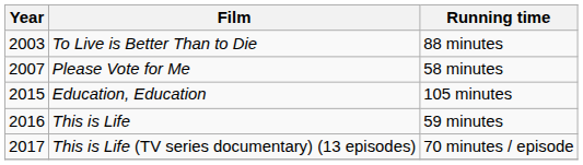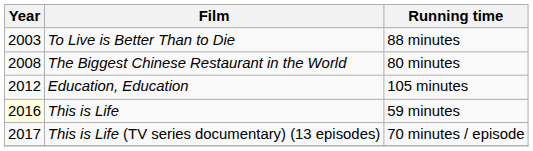 <table class="wikitable">
 <tr>
 <th><strong>Year</strong></th>
 <th><strong>Film</strong></th>
 <th>Running time</th>
 </tr>
 <tr>
 <td>2003</td>
 <td><em>To Live is Better Than to Die</em></td>
 <td>88 minutes</td>
 </tr>
 <tr>
-<td>2007</td>
-<td><em>Please Vote for Me</em></td>
-<td>58 minutes</td>
+<td>2008</td>
+<td><em>The Biggest Chinese Restaurant in the World</em></td>
+<td>80 minutes</td>
 </tr>
 <tr>
-<td>2015</td>
+<td>2012</td>
 <td><em>Education, Education</em></td>
 <td>105 minutes</td>
 </tr>
 <tr>
-<td>2016</td>
+<td style="background: lightyellow;">2016</td>
 <td><em>This is Life</em></td>
 <td>59 minutes</td>
 </tr>
 <tr>
 <td>2017</td>
 <td><em>This is Life</em> (TV series documentary) (13 episodes)</td>
 <td>70 minutes / episode</td>
 </tr>
 <tr>
 </tr>
 </table>
